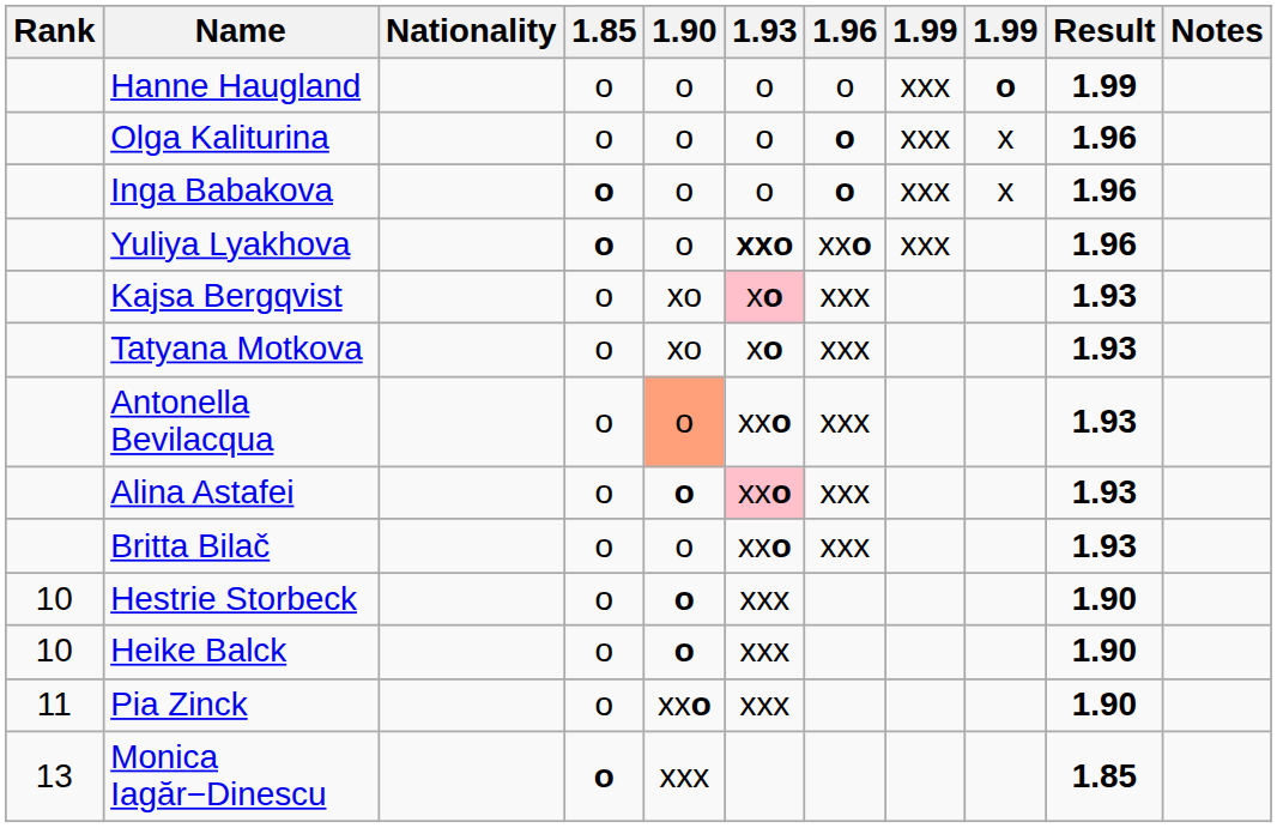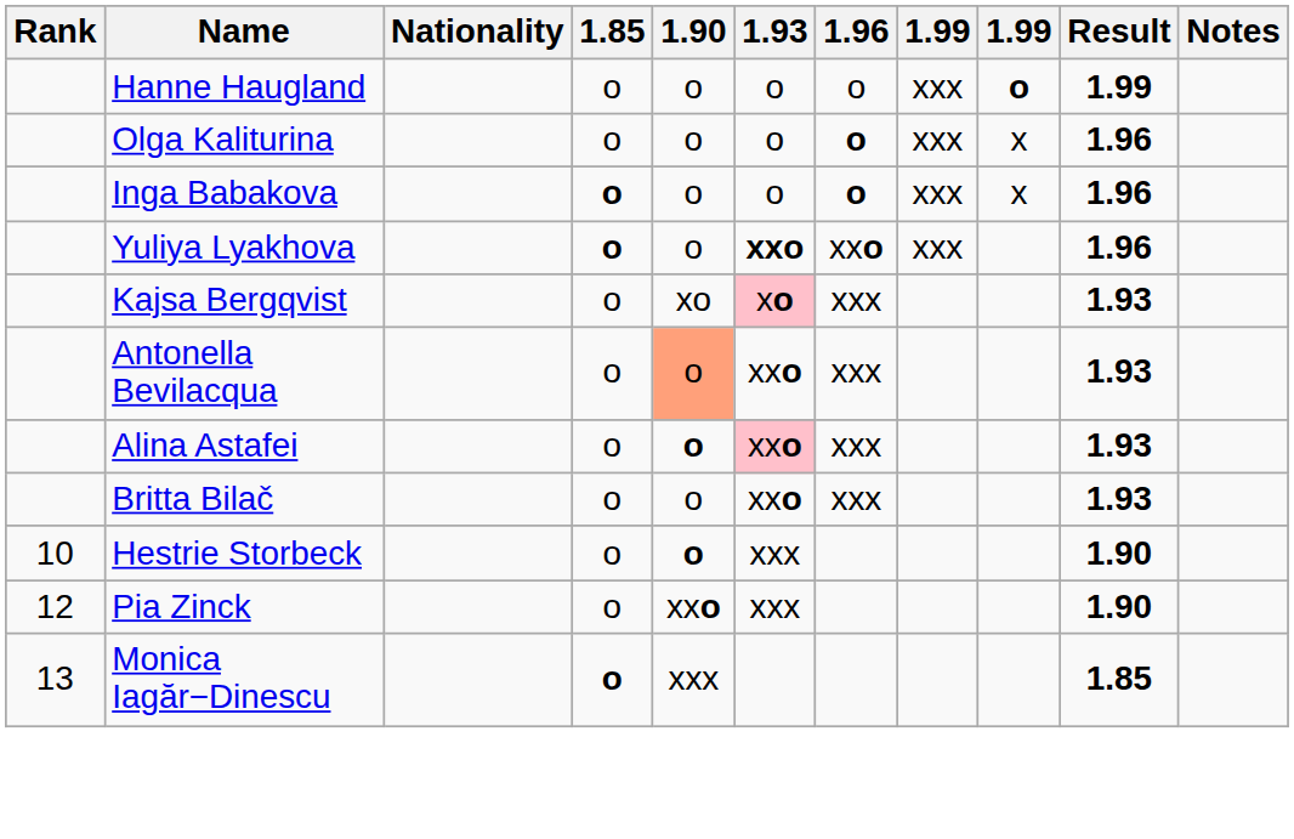 <table class="wikitable sortable" style="text-align:center">
 <tr>
 <th>Rank</th>
 <th>Name</th>
 <th>Nationality</th>
 <th>1.85</th>
 <th>1.90</th>
 <th>1.93</th>
 <th>1.96</th>
 <th>1.99</th>
 <th>1.99</th>
 <th>Result</th>
 <th>Notes</th>
 </tr>
 <tr>
 <td></td>
 <td align=left><a href='#'>Hanne Haugland</a></td>
 <td align=left></td>
 <td>o</td>
 <td>o</td>
 <td>o</td>
 <td>o</td>
 <td>xxx</td>
 <td><strong>o</strong></td>
 <td><strong>1.99</strong></td>
 <td></td>
 </tr>
 <tr>
 <td></td>
 <td align=left><a href='#'>Olga Kaliturina</a></td>
 <td align=left></td>
 <td>o</td>
 <td>o</td>
 <td>o</td>
 <td><strong>o</strong></td>
 <td>xxx</td>
 <td>x</td>
 <td><strong>1.96</strong></td>
 <td></td>
 </tr>
 <tr>
 <td></td>
 <td align=left><a href='#'>Inga Babakova</a></td>
 <td align=left></td>
 <td><strong>o</strong></td>
 <td>o</td>
 <td>o</td>
 <td><strong>o</strong></td>
 <td>xxx</td>
 <td>x</td>
 <td><strong>1.96</strong></td>
 <td></td>
 </tr>
 <tr>
 <td></td>
 <td align=left><a href='#'>Yuliya Lyakhova</a></td>
 <td align=left></td>
 <td><strong>o</strong></td>
 <td>o</td>
 <td><strong>xxo</strong></td>
 <td>xx<strong>o</strong></td>
 <td>xxx</td>
 <td></td>
 <td><strong>1.96</strong></td>
 <td></td>
 </tr>
 <tr>
 <td></td>
 <td align=left><a href='#'>Kajsa Bergqvist</a></td>
 <td align=left></td>
 <td>o</td>
 <td>xo</td>
 <td style="background: pink;">x<strong>o</strong></td>
 <td>xxx</td>
 <td></td>
 <td></td>
 <td><strong>1.93</strong></td>
 <td></td>
 </tr>
 <tr>
 <td></td>
-<td align=left><a href='#'>Tatyana Motkova</a></td>
-<td align=left></td>
-<td>o</td>
-<td>xo</td>
-<td>x<strong>o</strong></td>
-<td>xxx</td>
-<td></td>
-<td></td>
-<td><strong>1.93</strong></td>
-<td></td>
-</tr>
-<tr>
-<td></td>
 <td align=left><a href='#'>Antonella Bevilacqua</a></td>
 <td align=left></td>
 <td>o</td>
 <td style="background: lightsalmon;">o</td>
 <td>xx<strong>o</strong></td>
 <td>xxx</td>
 <td></td>
 <td></td>
 <td><strong>1.93</strong></td>
 <td></td>
 </tr>
 <tr>
 <td></td>
 <td align=left><a href='#'>Alina Astafei</a></td>
 <td align=left></td>
 <td>o</td>
 <td><strong>o</strong></td>
 <td style="background: pink;">xx<strong>o</strong></td>
 <td>xxx</td>
 <td></td>
 <td></td>
 <td><strong>1.93</strong></td>
 <td></td>
 </tr>
 <tr>
 <td></td>
 <td align=left><a href='#'>Britta Bilač</a></td>
 <td align=left></td>
 <td>o</td>
 <td>o</td>
 <td>xx<strong>o</strong></td>
 <td>xxx</td>
 <td></td>
 <td></td>
 <td><strong>1.93</strong></td>
 <td></td>
 </tr>
 <tr>
 <td>10</td>
 <td align=left><a href='#'>Hestrie Storbeck</a></td>
 <td align=left></td>
 <td>o</td>
 <td><strong>o</strong></td>
 <td>xxx</td>
 <td></td>
 <td></td>
 <td></td>
 <td><strong>1.90</strong></td>
 <td></td>
 </tr>
 <tr>
-<td>10</td>
-<td align=left><a href='#'>Heike Balck</a></td>
-<td align=left></td>
-<td>o</td>
-<td><strong>o</strong></td>
-<td>xxx</td>
-<td></td>
-<td></td>
-<td></td>
-<td><strong>1.90</strong></td>
-<td></td>
-</tr>
-<tr>
-<td>11</td>
+<td>12</td>
 <td align=left><a href='#'>Pia Zinck</a></td>
 <td align=left></td>
 <td>o</td>
 <td>xx<strong>o</strong></td>
 <td>xxx</td>
 <td></td>
 <td></td>
 <td></td>
 <td><strong>1.90</strong></td>
 <td></td>
 </tr>
 <tr>
 <td>13</td>
 <td align=left><a href='#'>Monica Iagăr−Dinescu</a></td>
 <td align=left></td>
 <td><strong>o</strong></td>
 <td>xxx</td>
 <td></td>
 <td></td>
 <td></td>
 <td></td>
 <td><strong>1.85</strong></td>
 <td></td>
 </tr>
 </table>
